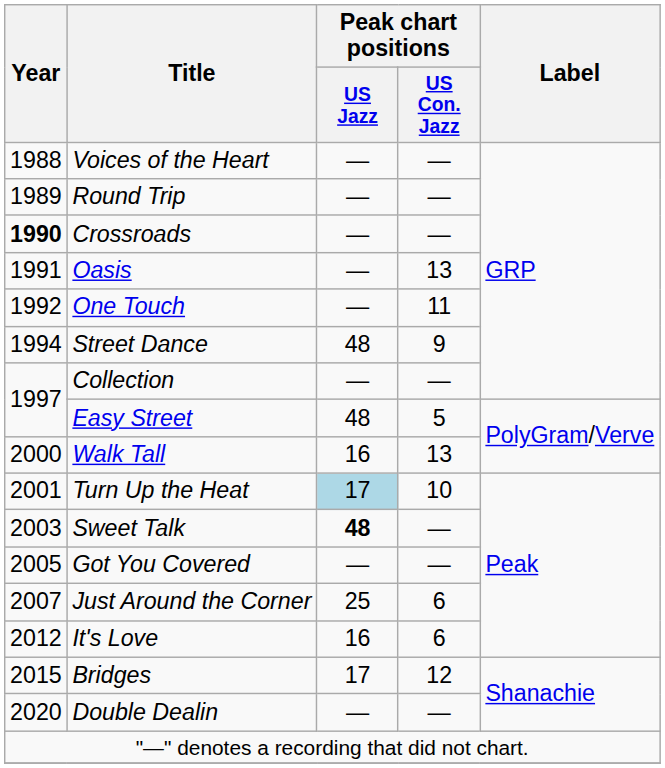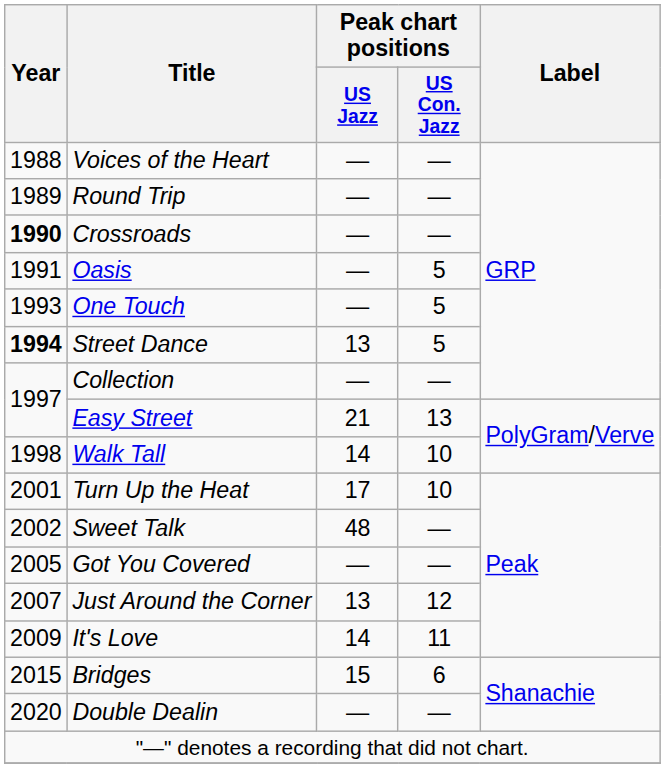 <table class="wikitable" style="text-align:center;">
 <tr>
 <th rowspan="2">Year</th>
 <th rowspan="2">Title</th>
 <th colspan="2">Peak chart positions</th>
 <th rowspan="2">Label</th>
 </tr>
 <tr style="font-size:smaller;">
 <th style="width:50px;"><a href='#'>US<br>Jazz</a><br></th>
 <th style="width:50px;"><a href='#'>US<br>Con.<br>Jazz</a><br></th>
 </tr>
 <tr>
 <td>1988</td>
 <td align="left"><em>Voices of the Heart</em></td>
 <td>—</td>
 <td>—</td>
 <td rowspan="7" align="left"><a href='#'>GRP</a></td>
 </tr>
 <tr>
 <td>1989</td>
 <td align="left"><em>Round Trip</em></td>
 <td>—</td>
 <td>—</td>
 </tr>
 <tr>
 <td><strong>1990</strong></td>
 <td align="left"><em>Crossroads</em></td>
 <td>—</td>
 <td>—</td>
 </tr>
 <tr>
 <td>1991</td>
 <td align="left"><em><a href='#'>Oasis</a></em></td>
 <td>—</td>
-<td>13</td>
+<td>5</td>
 </tr>
 <tr>
-<td>1992</td>
+<td>1993</td>
 <td align="left"><em><a href='#'>One Touch</a></em></td>
 <td>—</td>
-<td>11</td>
+<td>5</td>
 </tr>
 <tr>
-<td>1994</td>
+<td><strong>1994</strong></td>
 <td align="left"><em>Street Dance</em></td>
-<td>48</td>
-<td>9</td>
+<td>13</td>
+<td>5</td>
 </tr>
 <tr>
 <td rowspan="2">1997</td>
 <td align="left"><em>Collection</em></td>
 <td>—</td>
 <td>—</td>
 </tr>
 <tr>
 <td align="left"><em><a href='#'>Easy Street</a></em></td>
-<td>48</td>
-<td>5</td>
+<td>21</td>
+<td>13</td>
 <td rowspan="2" align="left"><a href='#'>PolyGram</a>/<a href='#'>Verve</a></td>
 </tr>
 <tr>
-<td>2000</td>
+<td>1998</td>
 <td align="left"><em><a href='#'>Walk Tall</a></em></td>
-<td>16</td>
-<td>13</td>
+<td>14</td>
+<td>10</td>
 </tr>
 <tr>
 <td>2001</td>
 <td align="left"><em>Turn Up the Heat</em></td>
-<td style="background: lightblue;">17</td>
+<td>17</td>
 <td>10</td>
 <td rowspan="5" align="left"><a href='#'>Peak</a></td>
 </tr>
 <tr>
-<td>2003</td>
+<td>2002</td>
 <td align="left"><em>Sweet Talk</em></td>
-<td><strong>48</strong></td>
+<td>48</td>
 <td>—</td>
 </tr>
 <tr>
 <td>2005</td>
 <td align="left"><em>Got You Covered</em></td>
 <td>—</td>
 <td>—</td>
 </tr>
 <tr>
 <td>2007</td>
 <td align="left"><em>Just Around the Corner</em></td>
-<td>25</td>
-<td>6</td>
+<td>13</td>
+<td>12</td>
 </tr>
 <tr>
-<td>2012</td>
+<td>2009</td>
 <td align="left"><em>It's Love</em></td>
-<td>16</td>
-<td>6</td>
+<td>14</td>
+<td>11</td>
 </tr>
 <tr>
 <td>2015</td>
 <td align="left"><em>Bridges</em> </td>
-<td>17</td>
-<td>12</td>
+<td>15</td>
+<td>6</td>
 <td rowspan="2" align="left"><a href='#'>Shanachie</a></td>
 </tr>
 <tr>
 <td>2020</td>
 <td align="left"><em>Double Dealin<strong> </td>
 <td>—</td>
 <td>—</td>
 </tr>
 <tr>
 <td colspan="7" style="font-size:90%">"—" denotes a recording that did not chart.</td>
 </tr>
 <tr>
 </tr>
 </table>
